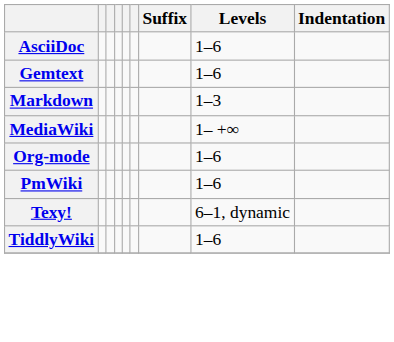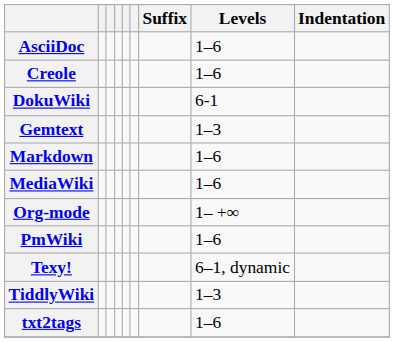 <table class="wikitable sortable">
 <tr>
 <th></th>
 <th><code></code></th>
 <th><code></code></th>
 <th><code></code></th>
 <th><code></code></th>
 <th><code></code></th>
 <th>Suffix</th>
 <th>Levels </th>
 <th>Indentation </th>
 </tr>
 <tr>
 <th><a href='#'>AsciiDoc</a></th>
 <td></td>
 <td></td>
 <td></td>
 <td></td>
 <td></td>
 <td></td>
 <td>1–6</td>
 <td></td>
 </tr>
 <tr>
-<th><a href='#'>Gemtext</a></th>
+<th><a href='#'>Creole</a></th>
 <td></td>
 <td></td>
 <td></td>
 <td></td>
 <td></td>
 <td></td>
 <td>1–6</td>
 <td></td>
 </tr>
 <tr>
-<th><a href='#'>Markdown</a></th>
+<th><a href='#'>DokuWiki</a></th>
+<td></td>
+<td></td>
+<td></td>
+<td></td>
+<td></td>
+<td></td>
+<td>6-1</td>
+<td></td>
+</tr>
+<tr>
+<th><a href='#'>Gemtext</a></th>
 <td></td>
 <td></td>
 <td></td>
 <td></td>
 <td></td>
 <td></td>
 <td>1–3</td>
 <td></td>
 </tr>
 <tr>
+<th><a href='#'>Markdown</a></th>
+<td></td>
+<td></td>
+<td></td>
+<td></td>
+<td></td>
+<td></td>
+<td>1–6</td>
+<td></td>
+</tr>
+<tr>
 <th><a href='#'>MediaWiki</a></th>
 <td></td>
 <td></td>
 <td></td>
 <td></td>
 <td></td>
 <td></td>
-<td>1– +∞</td>
+<td>1–6</td>
 <td></td>
 </tr>
 <tr>
 <th><a href='#'>Org-mode</a></th>
 <td></td>
 <td></td>
 <td></td>
 <td></td>
 <td></td>
 <td></td>
-<td>1–6</td>
+<td>1– +∞</td>
 <td></td>
 </tr>
 <tr>
 <th><a href='#'>PmWiki</a></th>
 <td></td>
 <td></td>
 <td></td>
 <td></td>
 <td></td>
 <td></td>
 <td>1–6</td>
 <td></td>
 </tr>
 <tr>
 <th><a href='#'>Texy!</a></th>
 <td></td>
 <td></td>
 <td></td>
 <td></td>
 <td></td>
 <td></td>
 <td>6–1, dynamic</td>
 <td></td>
 </tr>
 <tr>
 <th><a href='#'>TiddlyWiki</a></th>
 <td></td>
 <td></td>
 <td></td>
 <td></td>
 <td></td>
 <td></td>
+<td>1–3</td>
+<td></td>
+</tr>
+<tr>
+<th><a href='#'>txt2tags</a></th>
+<td></td>
+<td></td>
+<td></td>
+<td></td>
+<td></td>
+<td></td>
 <td>1–6</td>
-<td></td>
+<td> </td>
 </tr>
 <tr>
 </tr>
 </table>
